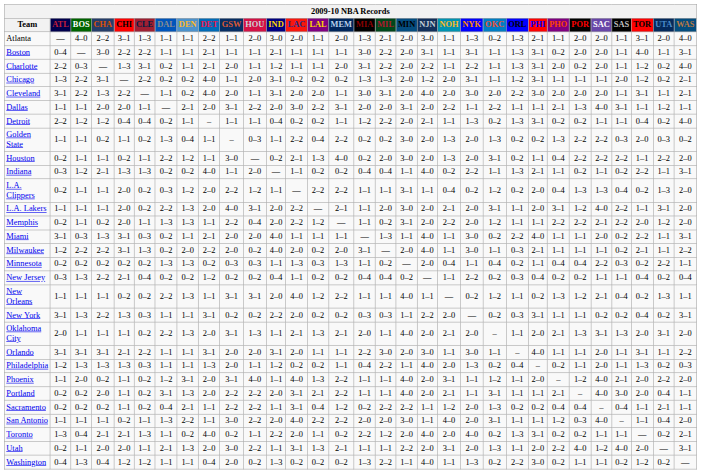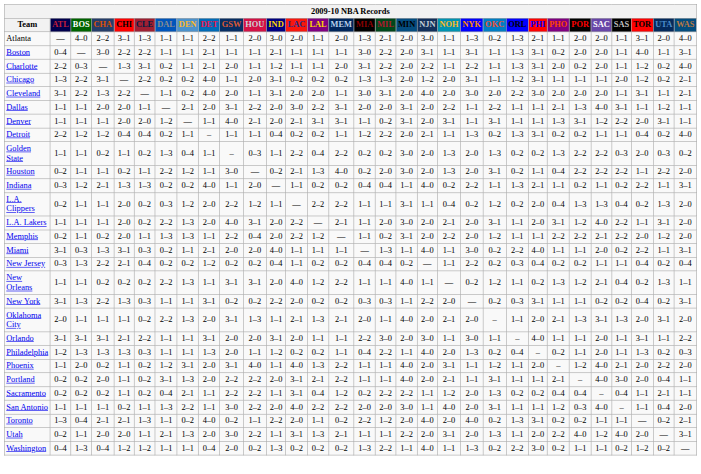 <table class="wikitable mw-collapsible mw-collapsed" style="font-size:86%; text-align:center;">
 <tr>
 <th colspan=31>2009-10 NBA Records</th>
 </tr>
 <tr>
 <th width=100>Team</th>
 <th style="background:#00004d;color:#C41E3a;width=35">ATL</th>
 <th style="background:#006400;color:#FFFFFF;width=35">BOS</th>
 <th style="background:#253E6A;color:#DF5106;width=35">CHA</th>
 <th style="background:#FF0000;color:#000000;width=35">CHI</th>
 <th style="background:#9F1F32;color:#001D43;width=35">CLE</th>
 <th style="background:#0055BA;color:#898D8F;width=35">DAL</th>
 <th style="background:#4C92CC;color:#FDB827;width=35">DEN</th>
 <th style="background:#006BB7;color:#ED164B;width=35">DET</th>
 <th style="background:#072E63;color:#DC5A34;width=35">GSW</th>
 <th style="background:#D31145;color:#CBD4D8;width=35">HOU</th>
 <th style="background:#000080;color:#FFD700;width=35">IND</th>
 <th style="background:#F9160D;color:#1A2E8B;width=35">LAC</th>
 <th style="background:#800080;color:#FFD700;width=35">LAL</th>
 <th style="background:#00265B;color:#BAD1EB;width=35">MEM</th>
 <th style="background:#000000;color:#8B0000;width=35">MIA</th>
 <th style="background:#00471B;color:#AC1A2F;width=35">MIL</th>
 <th style="background:#044D80;color:#000000;width=35">MIN</th>
 <th style="background:#12305B;color:#C4CED4;width=35">NJN</th>
 <th style="background:#0093B1;color:#FDB827;width=35">NOH</th>
 <th style="background:#0000FF;color:#FF8C00;width=35">NYK</th>
 <th style="background:#007DC3;color:#F05033;width=35">OKC</th>
 <th style="background:#0000FF;color:#000000;width=35">ORL</th>
 <th style="background:#FF0000;color:#0000FF;width=35">PHI</th>
 <th style="background:#800080;color:#FF4500;width=35">PHO</th>
 <th style="background:#000000;color:#FF0000;width=35">POR</th>
 <th style="background:#6846A8;color:#FFFFFF;width=35">SAC</th>
 <th style="background:#000000;color:#C0C0C0;width=35">SAS</th>
 <th style="background:#FF0000;color:#000000;width=35">TOR</th>
 <th style="background:#042A5C;color:#4C8ECC;width=35">UTA</th>
 <th style="background:#044D7D;color:#BC7A44;width=35">WAS</th>
 </tr>
 <tr>
 <td style="text-align:left;">Atlanta</td>
 <td>—</td>
 <td>4–0</td>
 <td>2–2</td>
 <td>3–1</td>
 <td>1–3</td>
 <td>1–1</td>
 <td>1–1</td>
 <td>2–2</td>
 <td>1–1</td>
 <td>2–0</td>
 <td>3–0</td>
 <td>2–0</td>
 <td>1–1</td>
 <td>2–0</td>
 <td>1–3</td>
 <td>2–1</td>
 <td>2–0</td>
 <td>3–0</td>
 <td>1–1</td>
 <td>1–3</td>
 <td>0–2</td>
 <td>1–3</td>
 <td>2–1</td>
 <td>1–1</td>
 <td>2–0</td>
 <td>2–0</td>
 <td>1–1</td>
 <td>3–1</td>
 <td>2–0</td>
 <td>4–0</td>
 </tr>
 <tr>
 <td style="text-align:left;"><a href='#'>Boston</a></td>
 <td>0–4</td>
 <td>—</td>
 <td>3–0</td>
 <td>2–2</td>
 <td>2–2</td>
 <td>1–1</td>
 <td>1–1</td>
 <td>2–1</td>
 <td>1–1</td>
 <td>1–1</td>
 <td>2–1</td>
 <td>1–1</td>
 <td>1–1</td>
 <td>1–1</td>
 <td>3–0</td>
 <td>2–2</td>
 <td>2–0</td>
 <td>3–1</td>
 <td>1–1</td>
 <td>3–1</td>
 <td>1–1</td>
 <td>1–3</td>
 <td>3–1</td>
 <td>0–2</td>
 <td>2–0</td>
 <td>2–0</td>
 <td>1–1</td>
 <td>4–0</td>
 <td>1–1</td>
 <td>3–1</td>
 </tr>
 <tr>
 <td style="text-align:left;"><a href='#'>Charlotte</a></td>
 <td>2–2</td>
 <td>0–3</td>
 <td>—</td>
 <td>1–3</td>
 <td>3–1</td>
 <td>0–2</td>
 <td>1–1</td>
 <td>2–1</td>
 <td>2–0</td>
 <td>1–1</td>
 <td>1–2</td>
 <td>1–1</td>
 <td>1–1</td>
 <td>2–0</td>
 <td>3–1</td>
 <td>2–2</td>
 <td>2–0</td>
 <td>2–2</td>
 <td>1–1</td>
 <td>2–2</td>
 <td>1–1</td>
 <td>1–3</td>
 <td>3–1</td>
 <td>2–0</td>
 <td>0–2</td>
 <td>2–0</td>
 <td>1–1</td>
 <td>1–2</td>
 <td>0–2</td>
 <td>4–0</td>
 </tr>
 <tr>
 <td style="text-align:left;"><a href='#'>Chicago</a></td>
 <td>1–3</td>
 <td>2–2</td>
 <td>3–1</td>
 <td>—</td>
 <td>2–2</td>
 <td>0–2</td>
 <td>0–2</td>
 <td>4–0</td>
 <td>1–1</td>
 <td>2–0</td>
 <td>3–1</td>
 <td>0–2</td>
 <td>0–2</td>
 <td>0–2</td>
 <td>1–3</td>
 <td>1–3</td>
 <td>2–0</td>
 <td>1–2</td>
 <td>2–0</td>
 <td>3–1</td>
 <td>1–1</td>
 <td>1–2</td>
 <td>3–1</td>
 <td>1–1</td>
 <td>1–1</td>
 <td>1–1</td>
 <td>2–0</td>
 <td>1–2</td>
 <td>0–2</td>
 <td>2–1</td>
 </tr>
 <tr>
 <td style="text-align:left;"><a href='#'>Cleveland</a></td>
 <td>3–1</td>
 <td>2–2</td>
 <td>1–3</td>
 <td>2–2</td>
 <td>—</td>
 <td>1–1</td>
 <td>0–2</td>
 <td>4–0</td>
 <td>2–0</td>
 <td>1–1</td>
 <td>3–1</td>
 <td>2–0</td>
 <td>2–0</td>
 <td>1–1</td>
 <td>3–0</td>
 <td>3–1</td>
 <td>2–0</td>
 <td>4–0</td>
 <td>2–0</td>
 <td>3–0</td>
 <td>2–0</td>
 <td>2–2</td>
 <td>3–0</td>
 <td>2–0</td>
 <td>2–0</td>
 <td>2–0</td>
 <td>1–1</td>
 <td>3–1</td>
 <td>1–1</td>
 <td>2–1</td>
 </tr>
 <tr>
 <td style="text-align:left;"><a href='#'>Dallas</a></td>
 <td>1–1</td>
 <td>1–1</td>
 <td>2–0</td>
 <td>2–0</td>
 <td>1–1</td>
 <td>—</td>
 <td>2–1</td>
 <td>2–0</td>
 <td>3–1</td>
 <td>2–2</td>
 <td>2–0</td>
 <td>3–0</td>
 <td>2–2</td>
 <td>3–1</td>
 <td>2–0</td>
 <td>2–0</td>
 <td>3–1</td>
 <td>2–0</td>
 <td>2–2</td>
 <td>1–1</td>
 <td>2–2</td>
 <td>1–1</td>
 <td>1–1</td>
 <td>2–1</td>
 <td>1–3</td>
 <td>4–0</td>
 <td>3–1</td>
 <td>1–1</td>
 <td>1–2</td>
+<td>1–1</td>
+</tr>
+<tr>
+<td style="text-align:left;"><a href='#'>Denver</a></td>
+<td>1–1</td>
+<td>1–1</td>
+<td>1–1</td>
+<td>2–0</td>
+<td>2–0</td>
+<td>1–2</td>
+<td>—</td>
+<td>1–1</td>
+<td>4–0</td>
+<td>2–1</td>
+<td>2–0</td>
+<td>2–1</td>
+<td>3–1</td>
+<td>3–1</td>
+<td>1–1</td>
+<td>0–2</td>
+<td>3–1</td>
+<td>2–0</td>
+<td>3–1</td>
+<td>1–1</td>
+<td>3–1</td>
+<td>1–1</td>
+<td>1–1</td>
+<td>1–3</td>
+<td>3–1</td>
+<td>1–2</td>
+<td>2–2</td>
+<td>2–0</td>
+<td>3–1</td>
 <td>1–1</td>
 </tr>
 <tr>
 <td style="text-align:left;"><a href='#'>Detroit</a></td>
 <td>2–2</td>
 <td>1–2</td>
 <td>1–2</td>
 <td>0–4</td>
 <td>0–4</td>
 <td>0–2</td>
 <td>1–1</td>
 <td>–</td>
 <td>1–1</td>
 <td>1–1</td>
 <td>0–4</td>
 <td>0–2</td>
 <td>0–2</td>
 <td>1–1</td>
 <td>1–2</td>
 <td>2–2</td>
 <td>2–0</td>
 <td>2–1</td>
 <td>1–1</td>
 <td>1–3</td>
 <td>0–2</td>
 <td>1–3</td>
 <td>3–1</td>
 <td>0–2</td>
 <td>0–2</td>
 <td>1–1</td>
 <td>1–1</td>
 <td>0–4</td>
 <td>0–2</td>
 <td>4–0</td>
 </tr>
 <tr>
 <td style="text-align:left;"><a href='#'>Golden State</a></td>
 <td>1–1</td>
 <td>1–1</td>
 <td>0–2</td>
 <td>1–1</td>
 <td>0–2</td>
 <td>1–3</td>
 <td>0–4</td>
 <td>1–1</td>
 <td>–</td>
 <td>0–3</td>
 <td>1–1</td>
 <td>2–2</td>
 <td>0–4</td>
 <td>2–2</td>
 <td>0–2</td>
 <td>0–2</td>
 <td>3–0</td>
 <td>2–0</td>
 <td>1–3</td>
 <td>2–0</td>
 <td>1–3</td>
 <td>0–2</td>
 <td>0–2</td>
 <td>1–3</td>
 <td>2–2</td>
 <td>2–2</td>
 <td>0–3</td>
 <td>2–0</td>
 <td>0–3</td>
 <td>0–2</td>
 </tr>
 <tr>
 <td style="text-align:left;"><a href='#'>Houston</a></td>
 <td>0–2</td>
 <td>1–1</td>
 <td>1–1</td>
 <td>0–2</td>
 <td>1–1</td>
 <td>2–2</td>
 <td>1–2</td>
 <td>1–1</td>
 <td>3–0</td>
 <td>—</td>
 <td>0–2</td>
 <td>2–1</td>
 <td>1–3</td>
 <td>4–0</td>
 <td>0–2</td>
 <td>2–0</td>
 <td>3–0</td>
 <td>2–0</td>
 <td>1–3</td>
 <td>2–0</td>
 <td>3–1</td>
 <td>0–2</td>
 <td>1–1</td>
 <td>0–4</td>
 <td>2–2</td>
 <td>2–2</td>
 <td>2–2</td>
 <td>1–1</td>
 <td>2–2</td>
 <td>2–0</td>
 </tr>
 <tr>
 <td style="text-align:left;"><a href='#'>Indiana</a></td>
 <td>0–3</td>
 <td>1–2</td>
 <td>2–1</td>
 <td>1–3</td>
 <td>1–3</td>
 <td>0–2</td>
 <td>0–2</td>
 <td>4–0</td>
 <td>1–1</td>
 <td>2–0</td>
 <td>—</td>
 <td>1–1</td>
 <td>0–2</td>
 <td>0–2</td>
 <td>0–4</td>
 <td>0–4</td>
 <td>1–1</td>
 <td>4–0</td>
 <td>0–2</td>
 <td>2–2</td>
 <td>1–1</td>
 <td>1–3</td>
 <td>2–1</td>
 <td>1–1</td>
 <td>0–2</td>
 <td>1–1</td>
 <td>0–2</td>
 <td>2–2</td>
 <td>1–1</td>
 <td>3–1</td>
 </tr>
 <tr>
 <td style="text-align:left;"><a href='#'>L.A. Clippers</a></td>
 <td>0–2</td>
 <td>1–1</td>
 <td>1–1</td>
 <td>2–0</td>
 <td>0–2</td>
 <td>0–3</td>
 <td>1–2</td>
 <td>2–0</td>
 <td>2–2</td>
 <td>1–2</td>
 <td>1–1</td>
 <td>—</td>
 <td>2–2</td>
 <td>2–2</td>
 <td>1–1</td>
 <td>1–1</td>
 <td>3–1</td>
 <td>1–1</td>
 <td>0–4</td>
 <td>0–2</td>
 <td>1–2</td>
 <td>0–2</td>
 <td>2–0</td>
 <td>0–4</td>
 <td>1–3</td>
 <td>1–3</td>
 <td>0–4</td>
 <td>0–2</td>
 <td>1–3</td>
 <td>2–0</td>
 </tr>
 <tr>
 <td style="text-align:left;"><a href='#'>L.A. Lakers</a></td>
 <td>1–1</td>
 <td>1–1</td>
 <td>1–1</td>
 <td>2–0</td>
 <td>0–2</td>
 <td>2–2</td>
 <td>1–3</td>
 <td>2–0</td>
 <td>4–0</td>
 <td>3–1</td>
 <td>2–0</td>
 <td>2–2</td>
 <td>—</td>
 <td>2–1</td>
 <td>1–1</td>
 <td>2–0</td>
 <td>3–0</td>
 <td>2–0</td>
 <td>2–1</td>
 <td>2–0</td>
 <td>3–1</td>
 <td>1–1</td>
 <td>2–0</td>
 <td>3–1</td>
 <td>1–2</td>
 <td>4–0</td>
 <td>2–2</td>
 <td>1–1</td>
 <td>3–1</td>
 <td>2–0</td>
 </tr>
 <tr>
 <td style="text-align:left;"><a href='#'>Memphis</a></td>
 <td>0–2</td>
 <td>1–1</td>
 <td>0–2</td>
 <td>2–0</td>
 <td>1–1</td>
 <td>1–3</td>
 <td>1–3</td>
 <td>1–1</td>
 <td>2–2</td>
 <td>0–4</td>
 <td>2–0</td>
 <td>2–2</td>
 <td>1–2</td>
 <td>—</td>
 <td>1–1</td>
 <td>0–2</td>
 <td>3–1</td>
 <td>2–0</td>
 <td>2–2</td>
 <td>2–0</td>
 <td>1–2</td>
 <td>1–1</td>
 <td>1–1</td>
 <td>2–2</td>
 <td>2–2</td>
 <td>2–1</td>
 <td>2–2</td>
 <td>2–0</td>
 <td>1–2</td>
 <td>2–0</td>
 </tr>
 <tr>
 <td style="text-align:left;"><a href='#'>Miami</a></td>
 <td>3–1</td>
 <td>0–3</td>
 <td>1–3</td>
 <td>3–1</td>
 <td>0–3</td>
 <td>0–2</td>
 <td>1–1</td>
 <td>2–1</td>
 <td>2–0</td>
 <td>2–0</td>
 <td>4–0</td>
 <td>1–1</td>
 <td>1–1</td>
 <td>1–1</td>
 <td>—</td>
 <td>1–3</td>
 <td>1–1</td>
 <td>4–0</td>
 <td>1–1</td>
 <td>3–0</td>
 <td>0–2</td>
 <td>2–2</td>
 <td>4–0</td>
 <td>1–1</td>
 <td>1–1</td>
 <td>2–0</td>
 <td>0–2</td>
 <td>2–2</td>
 <td>1–1</td>
 <td>3–1</td>
 </tr>
 <tr>
-<td style="text-align:left;"><a href='#'>Milwaukee</a></td>
-<td>1–2</td>
-<td>2–2</td>
-<td>2–2</td>
-<td>3–1</td>
-<td>1–3</td>
-<td>0–2</td>
-<td>2–0</td>
-<td>2–2</td>
-<td>2–0</td>
-<td>0–2</td>
-<td>4–0</td>
-<td>2–0</td>
-<td>0–2</td>
-<td>2–0</td>
-<td>3–1</td>
-<td>—</td>
-<td>2–0</td>
-<td>4–0</td>
-<td>1–1</td>
-<td>3–0</td>
-<td>1–1</td>
-<td>0–3</td>
-<td>2–1</td>
-<td>1–1</td>
-<td>1–1</td>
-<td>1–1</td>
-<td>0–2</td>
-<td>2–1</td>
-<td>1–1</td>
-<td>2–2</td>
-</tr>
-<tr>
-<td style="text-align:left;"><a href='#'>Minnesota</a></td>
-<td>0–2</td>
-<td>0–2</td>
-<td>0–2</td>
-<td>0–2</td>
-<td>0–2</td>
-<td>1–3</td>
-<td>1–3</td>
-<td>0–2</td>
-<td>0–3</td>
-<td>0–3</td>
-<td>1–1</td>
-<td>1–3</td>
-<td>0–3</td>
-<td>1–3</td>
-<td>1–1</td>
-<td>0–2</td>
-<td>—</td>
-<td>2–0</td>
-<td>0–4</td>
-<td>1–1</td>
-<td>0–4</td>
-<td>0–2</td>
-<td>1–1</td>
-<td>0–4</td>
-<td>0–4</td>
-<td>2–2</td>
-<td>0–3</td>
-<td>0–2</td>
-<td>2–2</td>
-<td>1–1</td>
-</tr>
-<tr>
 <td style="text-align:left;"><a href='#'>New Jersey</a></td>
 <td>0–3</td>
 <td>1–3</td>
 <td>2–2</td>
 <td>2–1</td>
 <td>0–4</td>
 <td>0–2</td>
 <td>0–2</td>
 <td>1–2</td>
 <td>0–2</td>
 <td>0–2</td>
 <td>0–4</td>
 <td>1–1</td>
 <td>0–2</td>
 <td>0–2</td>
 <td>0–4</td>
 <td>0–4</td>
 <td>0–2</td>
 <td>—</td>
 <td>1–1</td>
 <td>2–2</td>
 <td>0–2</td>
 <td>0–3</td>
 <td>0–4</td>
 <td>0–2</td>
 <td>0–2</td>
 <td>1–1</td>
 <td>1–1</td>
 <td>0–4</td>
 <td>0–2</td>
 <td>0–4</td>
 </tr>
 <tr>
 <td style="text-align:left;"><a href='#'>New Orleans</a></td>
 <td>1–1</td>
 <td>1–1</td>
-<td>1–1</td>
+<td>0–2</td>
 <td>0–2</td>
 <td>0–2</td>
 <td>2–2</td>
 <td>1–3</td>
 <td>1–1</td>
 <td>3–1</td>
 <td>3–1</td>
 <td>2–0</td>
 <td>4–0</td>
 <td>1–2</td>
 <td>2–2</td>
 <td>1–1</td>
 <td>1–1</td>
 <td>4–0</td>
 <td>1–1</td>
 <td>—</td>
 <td>0–2</td>
 <td>1–2</td>
 <td>1–1</td>
 <td>0–2</td>
 <td>1–3</td>
 <td>1–2</td>
 <td>2–1</td>
 <td>0–4</td>
 <td>0–2</td>
 <td>1–3</td>
 <td>1–1</td>
 </tr>
 <tr>
 <td style="text-align:left;"><a href='#'>New York</a></td>
 <td>3–1</td>
 <td>1–3</td>
 <td>2–2</td>
 <td>1–3</td>
 <td>0–3</td>
 <td>1–1</td>
 <td>1–1</td>
 <td>3–1</td>
 <td>0–2</td>
 <td>0–2</td>
 <td>2–2</td>
 <td>2–0</td>
 <td>0–2</td>
 <td>0–2</td>
 <td>0–3</td>
 <td>0–3</td>
 <td>1–1</td>
 <td>2–2</td>
 <td>2–0</td>
 <td>—</td>
 <td>0–2</td>
 <td>0–3</td>
 <td>3–1</td>
 <td>1–1</td>
 <td>1–1</td>
 <td>0–2</td>
 <td>0–2</td>
 <td>0–4</td>
 <td>0–2</td>
 <td>3–1</td>
 </tr>
 <tr>
 <td style="text-align:left;"><a href='#'>Oklahoma City</a></td>
 <td>2–0</td>
 <td>1–1</td>
 <td>1–1</td>
 <td>1–1</td>
 <td>0–2</td>
 <td>2–2</td>
 <td>1–3</td>
 <td>2–0</td>
 <td>3–1</td>
 <td>1–3</td>
 <td>1–1</td>
 <td>2–1</td>
 <td>1–3</td>
 <td>2–1</td>
 <td>2–0</td>
 <td>1–1</td>
 <td>4–0</td>
 <td>2–0</td>
 <td>2–1</td>
 <td>2–0</td>
 <td>–</td>
 <td>1–1</td>
 <td>2–0</td>
 <td>2–1</td>
 <td>1–3</td>
 <td>3–1</td>
 <td>1–3</td>
 <td>2–0</td>
 <td>3–1</td>
 <td>2–0</td>
 </tr>
 <tr>
 <td style="text-align:left;"><a href='#'>Orlando</a></td>
 <td>3–1</td>
 <td>3–1</td>
 <td>3–1</td>
 <td>2–1</td>
 <td>2–2</td>
 <td>1–1</td>
 <td>1–1</td>
 <td>3–1</td>
 <td>2–0</td>
 <td>2–0</td>
 <td>3–1</td>
 <td>2–0</td>
 <td>1–1</td>
 <td>1–1</td>
 <td>2–2</td>
 <td>3–0</td>
 <td>2–0</td>
 <td>3–0</td>
 <td>1–1</td>
 <td>3–0</td>
 <td>1–1</td>
 <td>–</td>
 <td>4–0</td>
 <td>1–1</td>
 <td>1–1</td>
 <td>2–0</td>
 <td>1–1</td>
 <td>3–1</td>
 <td>1–1</td>
 <td>2–2</td>
 </tr>
 <tr>
 <td style="text-align:left;"><a href='#'>Philadelphia</a></td>
 <td>1–2</td>
 <td>1–3</td>
 <td>1–3</td>
 <td>1–3</td>
 <td>0–3</td>
 <td>1–1</td>
 <td>1–1</td>
 <td>1–3</td>
 <td>2–0</td>
 <td>1–1</td>
 <td>1–2</td>
 <td>0–2</td>
 <td>0–2</td>
 <td>1–1</td>
 <td>0–4</td>
 <td>2–2</td>
 <td>1–1</td>
 <td>4–0</td>
 <td>2–0</td>
 <td>1–3</td>
 <td>0–2</td>
 <td>0–4</td>
 <td>–</td>
 <td>0–2</td>
 <td>1–1</td>
 <td>2–0</td>
 <td>1–1</td>
 <td>1–3</td>
 <td>0–2</td>
 <td>0–3</td>
 </tr>
 <tr>
 <td style="text-align:left;"><a href='#'>Phoenix</a></td>
 <td>1–1</td>
 <td>2–0</td>
 <td>0–2</td>
 <td>1–1</td>
 <td>0–2</td>
 <td>1–2</td>
 <td>3–1</td>
 <td>2–0</td>
 <td>3–1</td>
 <td>4–0</td>
 <td>1–1</td>
 <td>4–0</td>
 <td>1–3</td>
 <td>2–2</td>
 <td>1–1</td>
 <td>1–1</td>
 <td>4–0</td>
 <td>2–0</td>
 <td>3–1</td>
 <td>1–1</td>
 <td>1–2</td>
 <td>1–1</td>
 <td>2–0</td>
 <td>–</td>
 <td>1–2</td>
 <td>4–0</td>
 <td>2–1</td>
 <td>2–0</td>
 <td>2–2</td>
 <td>2–0</td>
 </tr>
 <tr>
 <td style="text-align:left;"><a href='#'>Portland</a></td>
 <td>0–2</td>
 <td>0–2</td>
 <td>2–0</td>
 <td>1–1</td>
 <td>0–2</td>
 <td>3–1</td>
 <td>1–3</td>
 <td>2–0</td>
 <td>2–2</td>
 <td>2–2</td>
 <td>2–0</td>
 <td>3–1</td>
 <td>2–1</td>
 <td>2–2</td>
 <td>1–1</td>
 <td>1–1</td>
 <td>4–0</td>
 <td>2–0</td>
 <td>2–1</td>
 <td>1–1</td>
 <td>3–1</td>
 <td>1–1</td>
 <td>1–1</td>
 <td>2–1</td>
 <td>–</td>
 <td>4–0</td>
 <td>3–0</td>
 <td>2–0</td>
 <td>0–4</td>
 <td>1–1</td>
 </tr>
 <tr>
 <td style="text-align:left;"><a href='#'>Sacramento</a></td>
 <td>0–2</td>
 <td>0–2</td>
 <td>0–2</td>
 <td>1–1</td>
 <td>0–2</td>
 <td>0–4</td>
 <td>2–1</td>
 <td>1–1</td>
 <td>2–2</td>
 <td>2–2</td>
 <td>1–1</td>
 <td>3–1</td>
 <td>0–4</td>
 <td>1–2</td>
 <td>0–2</td>
 <td>2–2</td>
 <td>2–2</td>
 <td>1–1</td>
 <td>1–2</td>
 <td>2–0</td>
 <td>1–3</td>
 <td>0–2</td>
 <td>0–2</td>
 <td>0–4</td>
 <td>0–4</td>
 <td>–</td>
 <td>0–4</td>
 <td>1–1</td>
 <td>2–1</td>
 <td>1–1</td>
 </tr>
 <tr>
 <td style="text-align:left;"><a href='#'>San Antonio</a></td>
 <td>1–1</td>
 <td>1–1</td>
 <td>1–1</td>
 <td>0–2</td>
 <td>1–1</td>
 <td>1–3</td>
 <td>2–2</td>
 <td>1–1</td>
 <td>3–0</td>
 <td>2–2</td>
 <td>2–0</td>
 <td>4–0</td>
 <td>2–2</td>
 <td>2–2</td>
 <td>2–0</td>
 <td>2–0</td>
 <td>3–0</td>
 <td>1–1</td>
 <td>4–0</td>
 <td>2–0</td>
 <td>3–1</td>
 <td>1–1</td>
 <td>1–1</td>
 <td>1–2</td>
 <td>0–3</td>
 <td>4–0</td>
 <td>–</td>
 <td>1–1</td>
 <td>0–4</td>
 <td>2–0</td>
 </tr>
 <tr>
 <td style="text-align:left;"><a href='#'>Toronto</a></td>
 <td>1–3</td>
 <td>0–4</td>
 <td>2–1</td>
 <td>2–1</td>
 <td>1–3</td>
 <td>1–1</td>
 <td>0–2</td>
 <td>4–0</td>
 <td>0–2</td>
 <td>1–1</td>
 <td>2–2</td>
 <td>2–0</td>
 <td>1–1</td>
 <td>0–2</td>
 <td>2–2</td>
 <td>1–2</td>
 <td>2–0</td>
 <td>4–0</td>
 <td>2–0</td>
 <td>4–0</td>
 <td>0–2</td>
 <td>1–3</td>
 <td>3–1</td>
 <td>0–2</td>
 <td>0–2</td>
 <td>1–1</td>
 <td>1–1</td>
 <td>—</td>
 <td>0–2</td>
 <td>2–1</td>
 </tr>
 <tr>
 <td style="text-align:left;"><a href='#'>Utah</a></td>
 <td>0–2</td>
 <td>1–1</td>
 <td>2–0</td>
 <td>2–0</td>
 <td>1–1</td>
 <td>2–1</td>
 <td>1–3</td>
 <td>2–0</td>
 <td>3–0</td>
 <td>2–2</td>
 <td>1–1</td>
 <td>3–1</td>
 <td>1–3</td>
 <td>2–1</td>
 <td>1–1</td>
 <td>1–1</td>
 <td>2–2</td>
 <td>2–0</td>
 <td>3–1</td>
 <td>2–0</td>
 <td>1–3</td>
 <td>1–1</td>
 <td>2–0</td>
 <td>2–2</td>
 <td>4–0</td>
 <td>1–2</td>
 <td>4–0</td>
 <td>2–0</td>
 <td>—</td>
 <td>3–1</td>
 </tr>
 <tr>
 <td style="text-align:left;"><a href='#'>Washington</a></td>
 <td>0–4</td>
 <td>1–3</td>
 <td>0–4</td>
 <td>1–2</td>
 <td>1–2</td>
 <td>1–1</td>
 <td>1–1</td>
 <td>0–4</td>
 <td>2–0</td>
 <td>0–2</td>
 <td>1–3</td>
 <td>0–2</td>
 <td>0–2</td>
 <td>0–2</td>
 <td>1–3</td>
 <td>2–2</td>
 <td>1–1</td>
 <td>4–0</td>
 <td>1–1</td>
 <td>1–3</td>
 <td>0–2</td>
 <td>2–2</td>
 <td>3–0</td>
 <td>0–2</td>
 <td>1–1</td>
 <td>1–1</td>
 <td>0–2</td>
 <td>1–2</td>
 <td>0–2</td>
 <td>—</td>
 </tr>
 </table>
